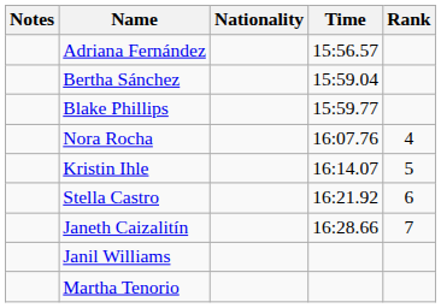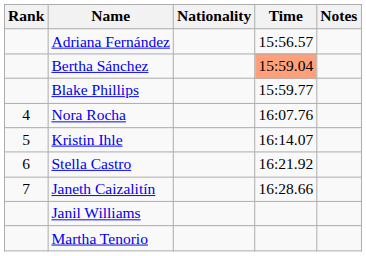 <table class="wikitable sortable" style="text-align:center">
 <tr>
-<th>Notes</th>
+<th>Rank</th>
 <th>Name</th>
 <th>Nationality</th>
 <th>Time</th>
-<th>Rank</th>
+<th>Notes</th>
 </tr>
 <tr>
 <td></td>
 <td align=left><a href='#'>Adriana Fernández</a></td>
 <td align=left></td>
 <td>15:56.57</td>
 <td></td>
 </tr>
 <tr>
 <td></td>
 <td align=left><a href='#'>Bertha Sánchez</a></td>
 <td align=left></td>
-<td>15:59.04</td>
+<td style="background: lightsalmon;">15:59.04</td>
 <td></td>
 </tr>
 <tr>
 <td></td>
 <td align=left><a href='#'>Blake Phillips</a></td>
 <td align=left></td>
 <td>15:59.77</td>
 <td></td>
 </tr>
 <tr>
-<td></td>
+<td>4</td>
 <td align=left><a href='#'>Nora Rocha</a></td>
 <td align=left></td>
 <td>16:07.76</td>
-<td>4</td>
+<td></td>
 </tr>
 <tr>
-<td></td>
+<td>5</td>
 <td align=left><a href='#'>Kristin Ihle</a></td>
 <td align=left></td>
 <td>16:14.07</td>
-<td>5</td>
+<td></td>
 </tr>
 <tr>
-<td></td>
+<td>6</td>
 <td align=left><a href='#'>Stella Castro</a></td>
 <td align=left></td>
 <td>16:21.92</td>
-<td>6</td>
+<td></td>
 </tr>
 <tr>
-<td></td>
+<td>7</td>
 <td align=left><a href='#'>Janeth Caizalitín</a></td>
 <td align=left></td>
 <td>16:28.66</td>
-<td>7</td>
+<td></td>
 </tr>
 <tr>
 <td></td>
 <td align=left><a href='#'>Janil Williams</a></td>
 <td align=left></td>
 <td></td>
 <td></td>
 </tr>
 <tr>
 <td></td>
 <td align=left><a href='#'>Martha Tenorio</a></td>
 <td align=left></td>
 <td></td>
 <td></td>
 </tr>
 </table>
